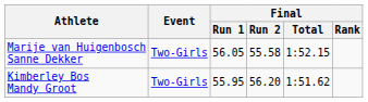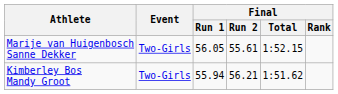 <table class="wikitable">
 <tr>
 <th rowspan="2">Athlete</th>
 <th rowspan="2">Event</th>
 <th colspan="4">Final</th>
 </tr>
 <tr>
 <th>Run 1</th>
 <th>Run 2</th>
 <th>Total</th>
 <th>Rank</th>
 </tr>
 <tr>
 <td><a href='#'>Marije van Huigenbosch</a><br><a href='#'>Sanne Dekker</a></td>
 <td><a href='#'>Two-Girls</a></td>
 <td align="center">56.05</td>
-<td align="center">55.58</td>
+<td align="center">55.61</td>
 <td align="center">1:52.15</td>
 <td align="center"></td>
 </tr>
 <tr>
 <td><a href='#'>Kimberley Bos</a><br><a href='#'>Mandy Groot</a></td>
 <td><a href='#'>Two-Girls</a></td>
-<td align="center">55.95</td>
-<td align="center">56.20</td>
+<td align="center">55.94</td>
+<td align="center">56.21</td>
 <td align="center">1:51.62</td>
 <td align="center"></td>
 </tr>
 </table>
